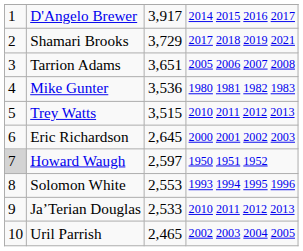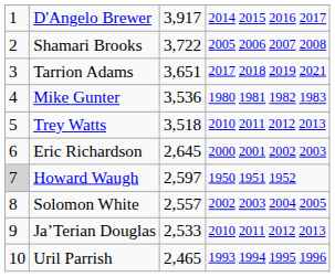 <table class="wikitable">
 <tr>
 </tr>
 <tr>
 <td>1</td>
 <td><a href='#'>D'Angelo Brewer</a></td>
 <td>3,917</td>
 <td style="font-size:80%;"><a href='#'>2014</a> <a href='#'>2015</a> <a href='#'>2016</a> <a href='#'>2017</a></td>
 </tr>
 <tr>
 <td>2</td>
 <td>Shamari Brooks</td>
-<td>3,729</td>
-<td style="font-size:80%;"><a href='#'>2017</a> <a href='#'>2018</a> <a href='#'>2019</a> <a href='#'>2021</a></td>
+<td>3,722</td>
+<td style="font-size:80%;"><a href='#'>2005</a> <a href='#'>2006</a> <a href='#'>2007</a> <a href='#'>2008</a></td>
 </tr>
 <tr>
 <td>3</td>
 <td>Tarrion Adams</td>
 <td>3,651</td>
-<td style="font-size:80%;"><a href='#'>2005</a> <a href='#'>2006</a> <a href='#'>2007</a> <a href='#'>2008</a></td>
+<td style="font-size:80%;"><a href='#'>2017</a> <a href='#'>2018</a> <a href='#'>2019</a> <a href='#'>2021</a></td>
 </tr>
 <tr>
 <td>4</td>
 <td><a href='#'>Mike Gunter</a></td>
 <td>3,536</td>
 <td style="font-size:80%;"><a href='#'>1980</a> <a href='#'>1981</a> <a href='#'>1982</a> <a href='#'>1983</a></td>
 </tr>
 <tr>
 <td>5</td>
 <td><a href='#'>Trey Watts</a></td>
-<td>3,515</td>
+<td>3,518</td>
 <td style="font-size:80%;"><a href='#'>2010</a> <a href='#'>2011</a> <a href='#'>2012</a> <a href='#'>2013</a></td>
 </tr>
 <tr>
 <td>6</td>
 <td>Eric Richardson</td>
 <td>2,645</td>
 <td style="font-size:80%;"><a href='#'>2000</a> <a href='#'>2001</a> <a href='#'>2002</a> <a href='#'>2003</a></td>
 </tr>
 <tr>
 <td style="background: lightgrey;">7</td>
 <td><a href='#'>Howard Waugh</a></td>
 <td>2,597</td>
 <td style="font-size:80%;"><a href='#'>1950</a> <a href='#'>1951</a> <a href='#'>1952</a></td>
 </tr>
 <tr>
 <td>8</td>
 <td>Solomon White</td>
-<td>2,553</td>
-<td style="font-size:80%;"><a href='#'>1993</a> <a href='#'>1994</a> <a href='#'>1995</a> <a href='#'>1996</a></td>
+<td>2,557</td>
+<td style="font-size:80%;"><a href='#'>2002</a> <a href='#'>2003</a> <a href='#'>2004</a> <a href='#'>2005</a></td>
 </tr>
 <tr>
 <td>9</td>
 <td>Ja’Terian Douglas</td>
 <td>2,533</td>
 <td style="font-size:80%;"><a href='#'>2010</a> <a href='#'>2011</a> <a href='#'>2012</a> <a href='#'>2013</a></td>
 </tr>
 <tr>
 <td>10</td>
 <td>Uril Parrish</td>
 <td>2,465</td>
-<td style="font-size:80%;"><a href='#'>2002</a> <a href='#'>2003</a> <a href='#'>2004</a> <a href='#'>2005</a></td>
+<td style="font-size:80%;"><a href='#'>1993</a> <a href='#'>1994</a> <a href='#'>1995</a> <a href='#'>1996</a></td>
 </tr>
 </table>
